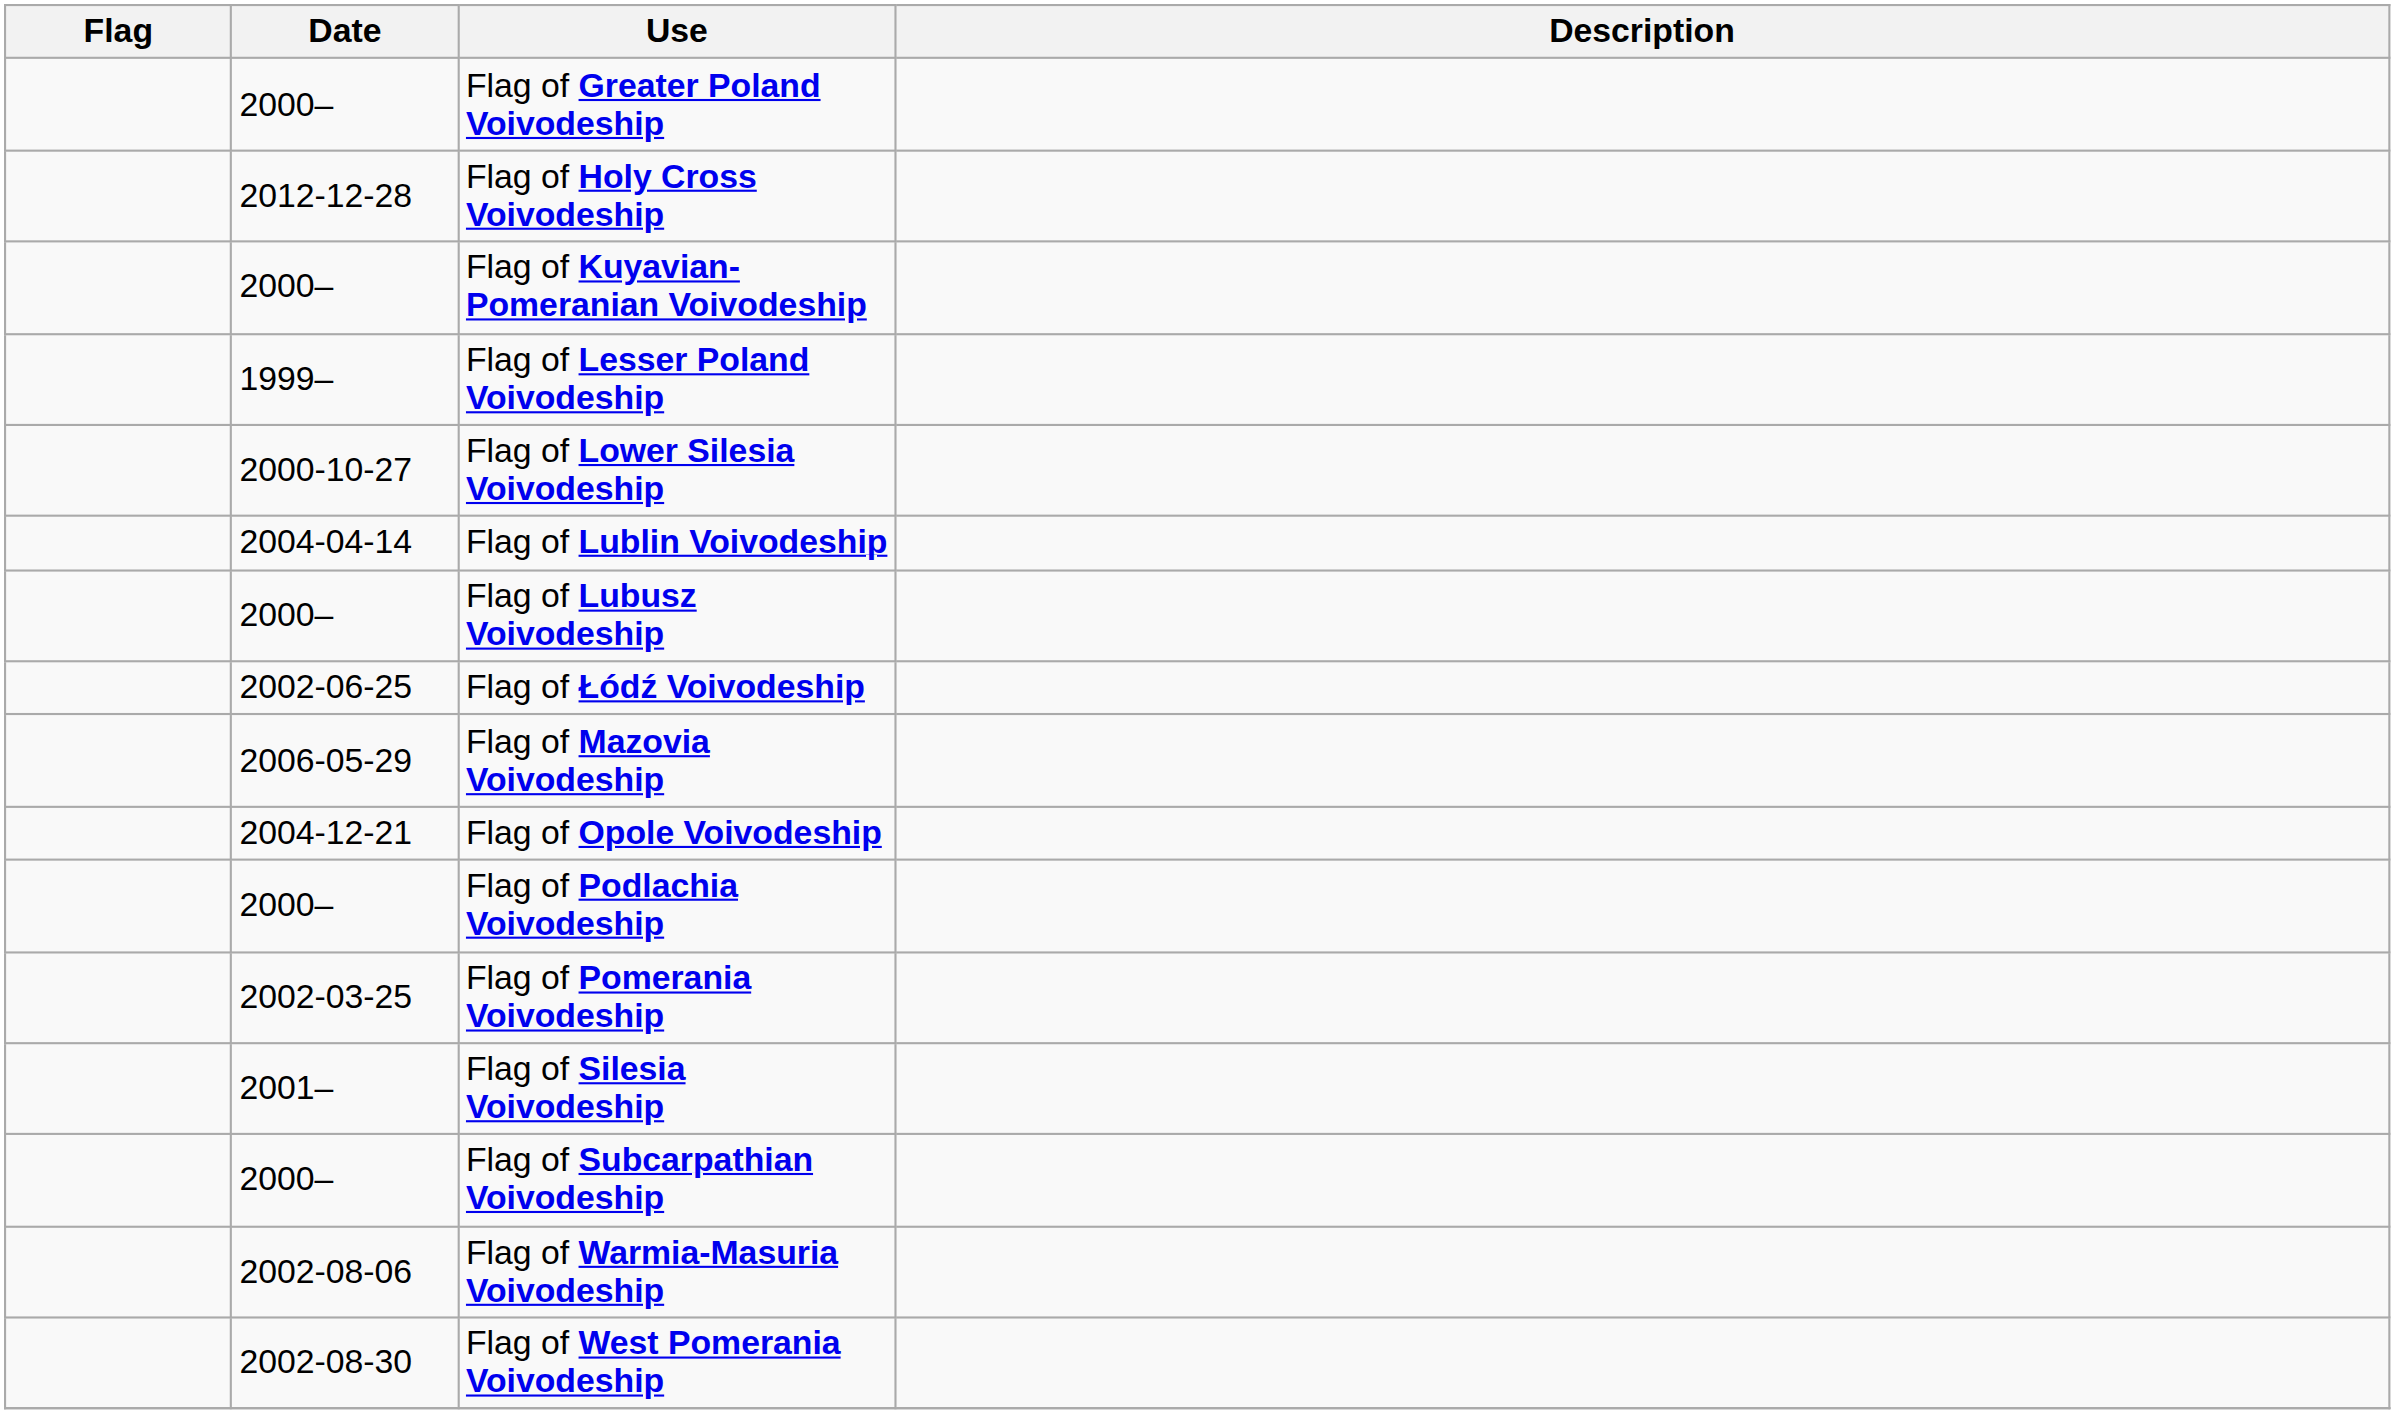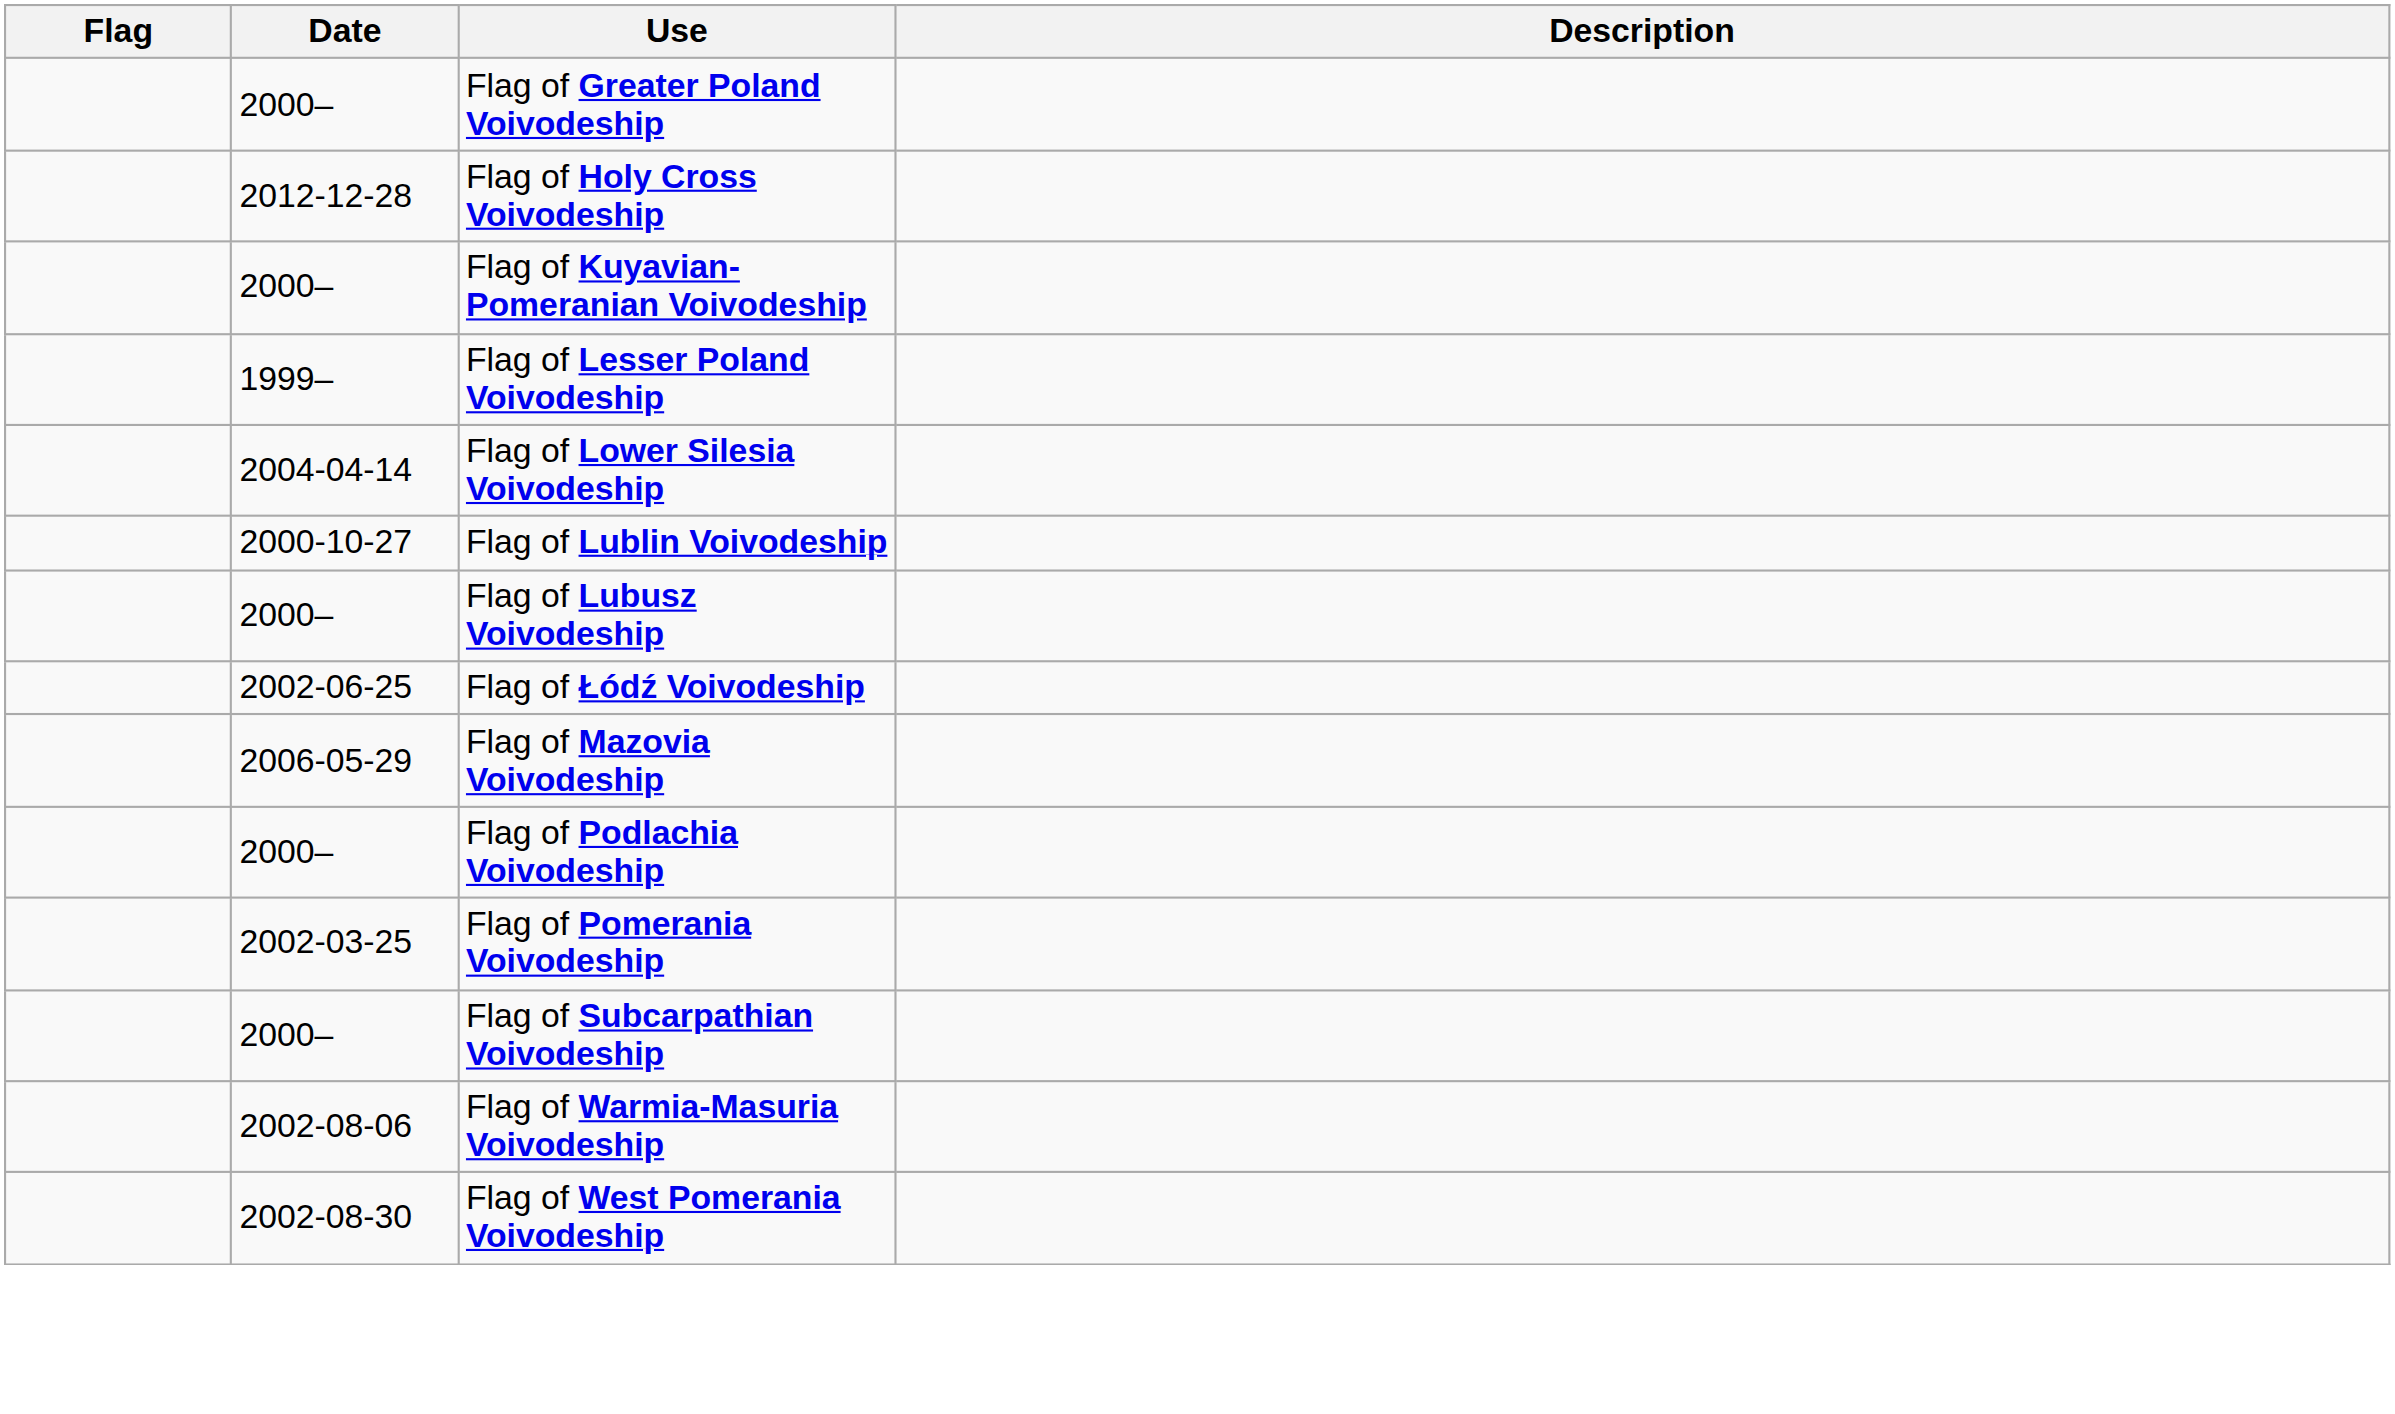 <table class="wikitable sortable">
 <tr>
 <th style="width:100px;">Flag</th>
 <th style="width:100px;">Date</th>
 <th style="width:200px;">Use</th>
 <th style="width:700px;">Description</th>
 </tr>
 <tr>
 <td></td>
 <td>2000–</td>
 <td>Flag of <strong><a href='#'>Greater Poland Voivodeship</a></strong></td>
 <td></td>
 </tr>
 <tr>
 <td></td>
 <td>2012-12-28</td>
 <td>Flag of <strong><a href='#'>Holy Cross Voivodeship</a></strong></td>
 <td></td>
 </tr>
 <tr>
 <td></td>
 <td>2000–</td>
 <td>Flag of <strong><a href='#'>Kuyavian-Pomeranian Voivodeship</a></strong></td>
 <td></td>
 </tr>
 <tr>
 <td></td>
 <td>1999–</td>
 <td>Flag of <strong><a href='#'>Lesser Poland Voivodeship</a></strong></td>
 <td></td>
 </tr>
 <tr>
 <td></td>
-<td>2000-10-27</td>
+<td>2004-04-14</td>
 <td>Flag of <strong><a href='#'>Lower Silesia Voivodeship</a></strong></td>
 <td></td>
 </tr>
 <tr>
 <td></td>
-<td>2004-04-14</td>
+<td>2000-10-27</td>
 <td>Flag of <strong><a href='#'>Lublin Voivodeship</a></strong></td>
 <td></td>
 </tr>
 <tr>
 <td></td>
 <td>2000–</td>
 <td>Flag of <strong><a href='#'>Lubusz Voivodeship</a></strong></td>
 <td></td>
 </tr>
 <tr>
 <td></td>
 <td>2002-06-25</td>
 <td>Flag of <strong><a href='#'>Łódź Voivodeship</a></strong></td>
 <td></td>
 </tr>
 <tr>
 <td></td>
 <td>2006-05-29</td>
 <td>Flag of <strong><a href='#'>Mazovia Voivodeship</a></strong></td>
 <td></td>
 </tr>
 <tr>
 <td></td>
-<td>2004-12-21</td>
-<td>Flag of <strong><a href='#'>Opole Voivodeship</a></strong></td>
-<td></td>
-</tr>
-<tr>
-<td></td>
 <td>2000–</td>
 <td>Flag of <strong><a href='#'>Podlachia Voivodeship</a></strong></td>
 <td></td>
 </tr>
 <tr>
 <td></td>
 <td>2002-03-25</td>
 <td>Flag of <strong><a href='#'>Pomerania Voivodeship</a></strong></td>
-<td></td>
-</tr>
-<tr>
-<td></td>
-<td>2001–</td>
-<td>Flag of <strong><a href='#'>Silesia Voivodeship</a></strong></td>
 <td></td>
 </tr>
 <tr>
 <td></td>
 <td>2000–</td>
 <td>Flag of <strong><a href='#'>Subcarpathian Voivodeship</a></strong></td>
 <td></td>
 </tr>
 <tr>
 <td></td>
 <td>2002-08-06</td>
 <td>Flag of <strong><a href='#'>Warmia-Masuria Voivodeship</a></strong></td>
 <td></td>
 </tr>
 <tr>
 <td></td>
 <td>2002-08-30</td>
 <td>Flag of <strong><a href='#'>West Pomerania Voivodeship</a></strong></td>
 <td></td>
 </tr>
 <tr>
 </tr>
 </table>
